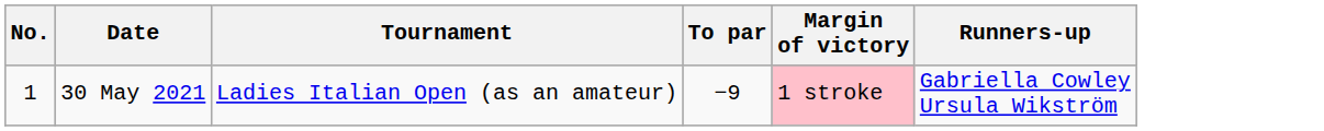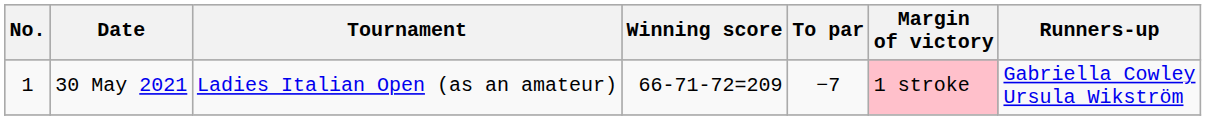 <table class="wikitable" style="font-size:95%;">
 <tr>
 <th>No.</th>
 <th>Date</th>
 <th>Tournament</th>
+<th>Winning score</th>
 <th>To par</th>
 <th>Margin<br>of victory</th>
 <th>Runners-up</th>
 </tr>
 <tr>
 <td align=center>1</td>
 <td align=right>30 May <a href='#'>2021</a></td>
 <td><a href='#'>Ladies Italian Open</a> (as an amateur)</td>
-<td align=center>−9</td>
+<td align=right>66-71-72=209</td>
+<td align=center>−7</td>
 <td style="background: pink;">1 stroke</td>
 <td> <a href='#'>Gabriella Cowley</a><br> <a href='#'>Ursula Wikström</a></td>
 </tr>
 </table>
